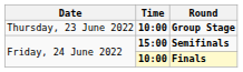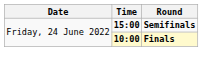 <table class="wikitable">
 <tr>
 <th>Date</th>
 <th>Time</th>
 <th>Round</th>
-</tr>
-<tr>
-<td>Thursday, 23 June 2022</td>
-<td><strong>10:00</strong></td>
-<td><strong>Group Stage</strong></td>
 </tr>
 <tr>
 <td rowspan=2>Friday, 24 June 2022</td>
 <td><strong>15:00</strong></td>
 <td><strong>Semifinals</strong></td>
 </tr>
 <tr style="background:lemonchiffon;">
 <td><strong>10:00</strong></td>
 <td><strong>Finals</strong></td>
 </tr>
 </table>
